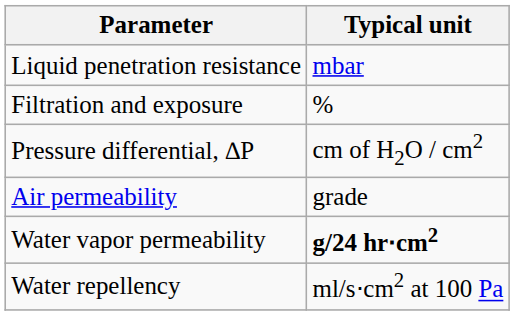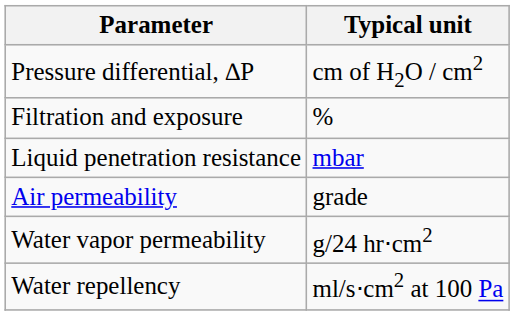 <table class="wikitable" style="float: right">
 <tr>
 <th>Parameter</th>
 <th>Typical unit</th>
 </tr>
 <tr>
-<td>Liquid penetration resistance</td>
-<td><a href='#'>mbar</a></td>
+<td>Pressure differential, ∆P</td>
+<td>cm of H<sub>2</sub>O / cm<sup>2</sup></td>
 </tr>
 <tr>
 <td>Filtration and exposure</td>
 <td>%</td>
 </tr>
 <tr>
-<td>Pressure differential, ∆P</td>
-<td>cm of H<sub>2</sub>O / cm<sup>2</sup></td>
+<td>Liquid penetration resistance</td>
+<td><a href='#'>mbar</a></td>
 </tr>
 <tr>
 <td><a href='#'>Air permeability</a></td>
 <td>grade</td>
 </tr>
 <tr>
 <td>Water vapor permeability</td>
-<td><strong>g/24 hr⋅cm<sup>2</sup></strong></td>
+<td>g/24 hr⋅cm<sup>2</sup></td>
 </tr>
 <tr>
 <td>Water repellency</td>
 <td>ml/s⋅cm<sup>2</sup> at 100 <a href='#'>Pa</a></td>
 </tr>
 </table>
